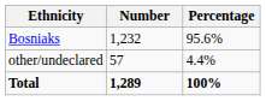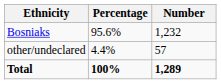 <table class="wikitable">
 <tr>
 <th width="100px">Ethnicity</th>
+<th width="80px">Percentage</th>
 <th width="80px">Number</th>
-<th width="80px">Percentage</th>
 </tr>
 <tr>
 <td><a href='#'>Bosniaks</a></td>
+<td>95.6%</td>
 <td>1,232</td>
-<td>95.6%</td>
 </tr>
 <tr>
 <td>other/undeclared</td>
+<td>4.4%</td>
 <td>57</td>
-<td>4.4%</td>
 </tr>
 <tr>
 <td><strong>Total</strong></td>
+<td><strong>100%</strong></td>
 <td><strong>1,289</strong></td>
-<td><strong>100%</strong></td>
 </tr>
 </table>
